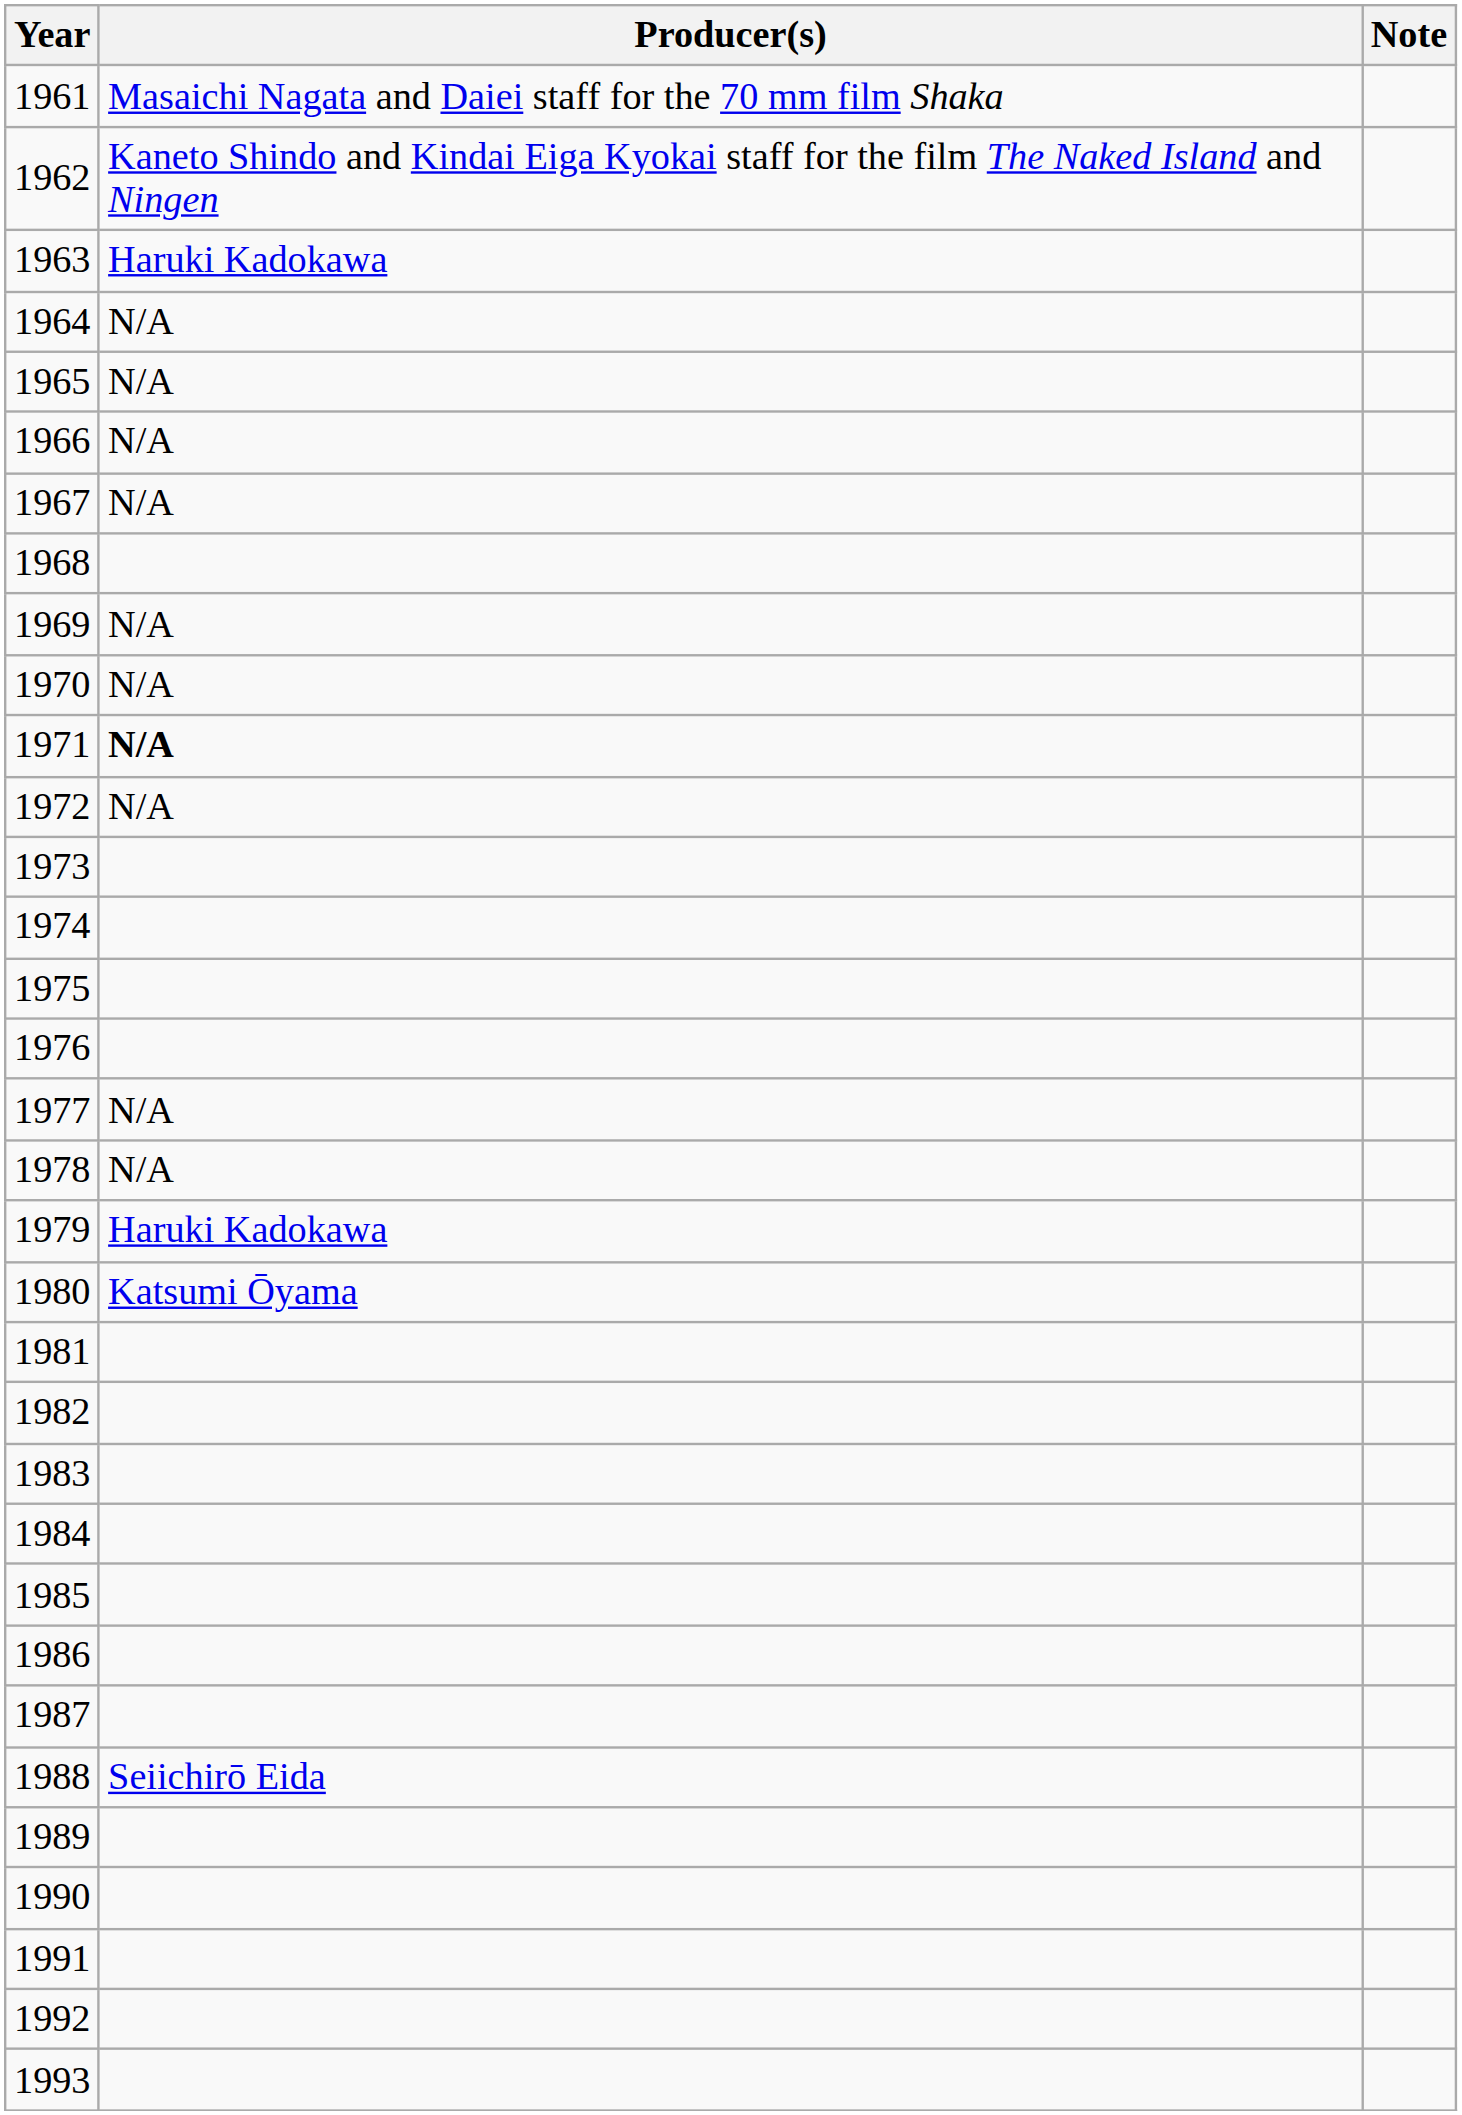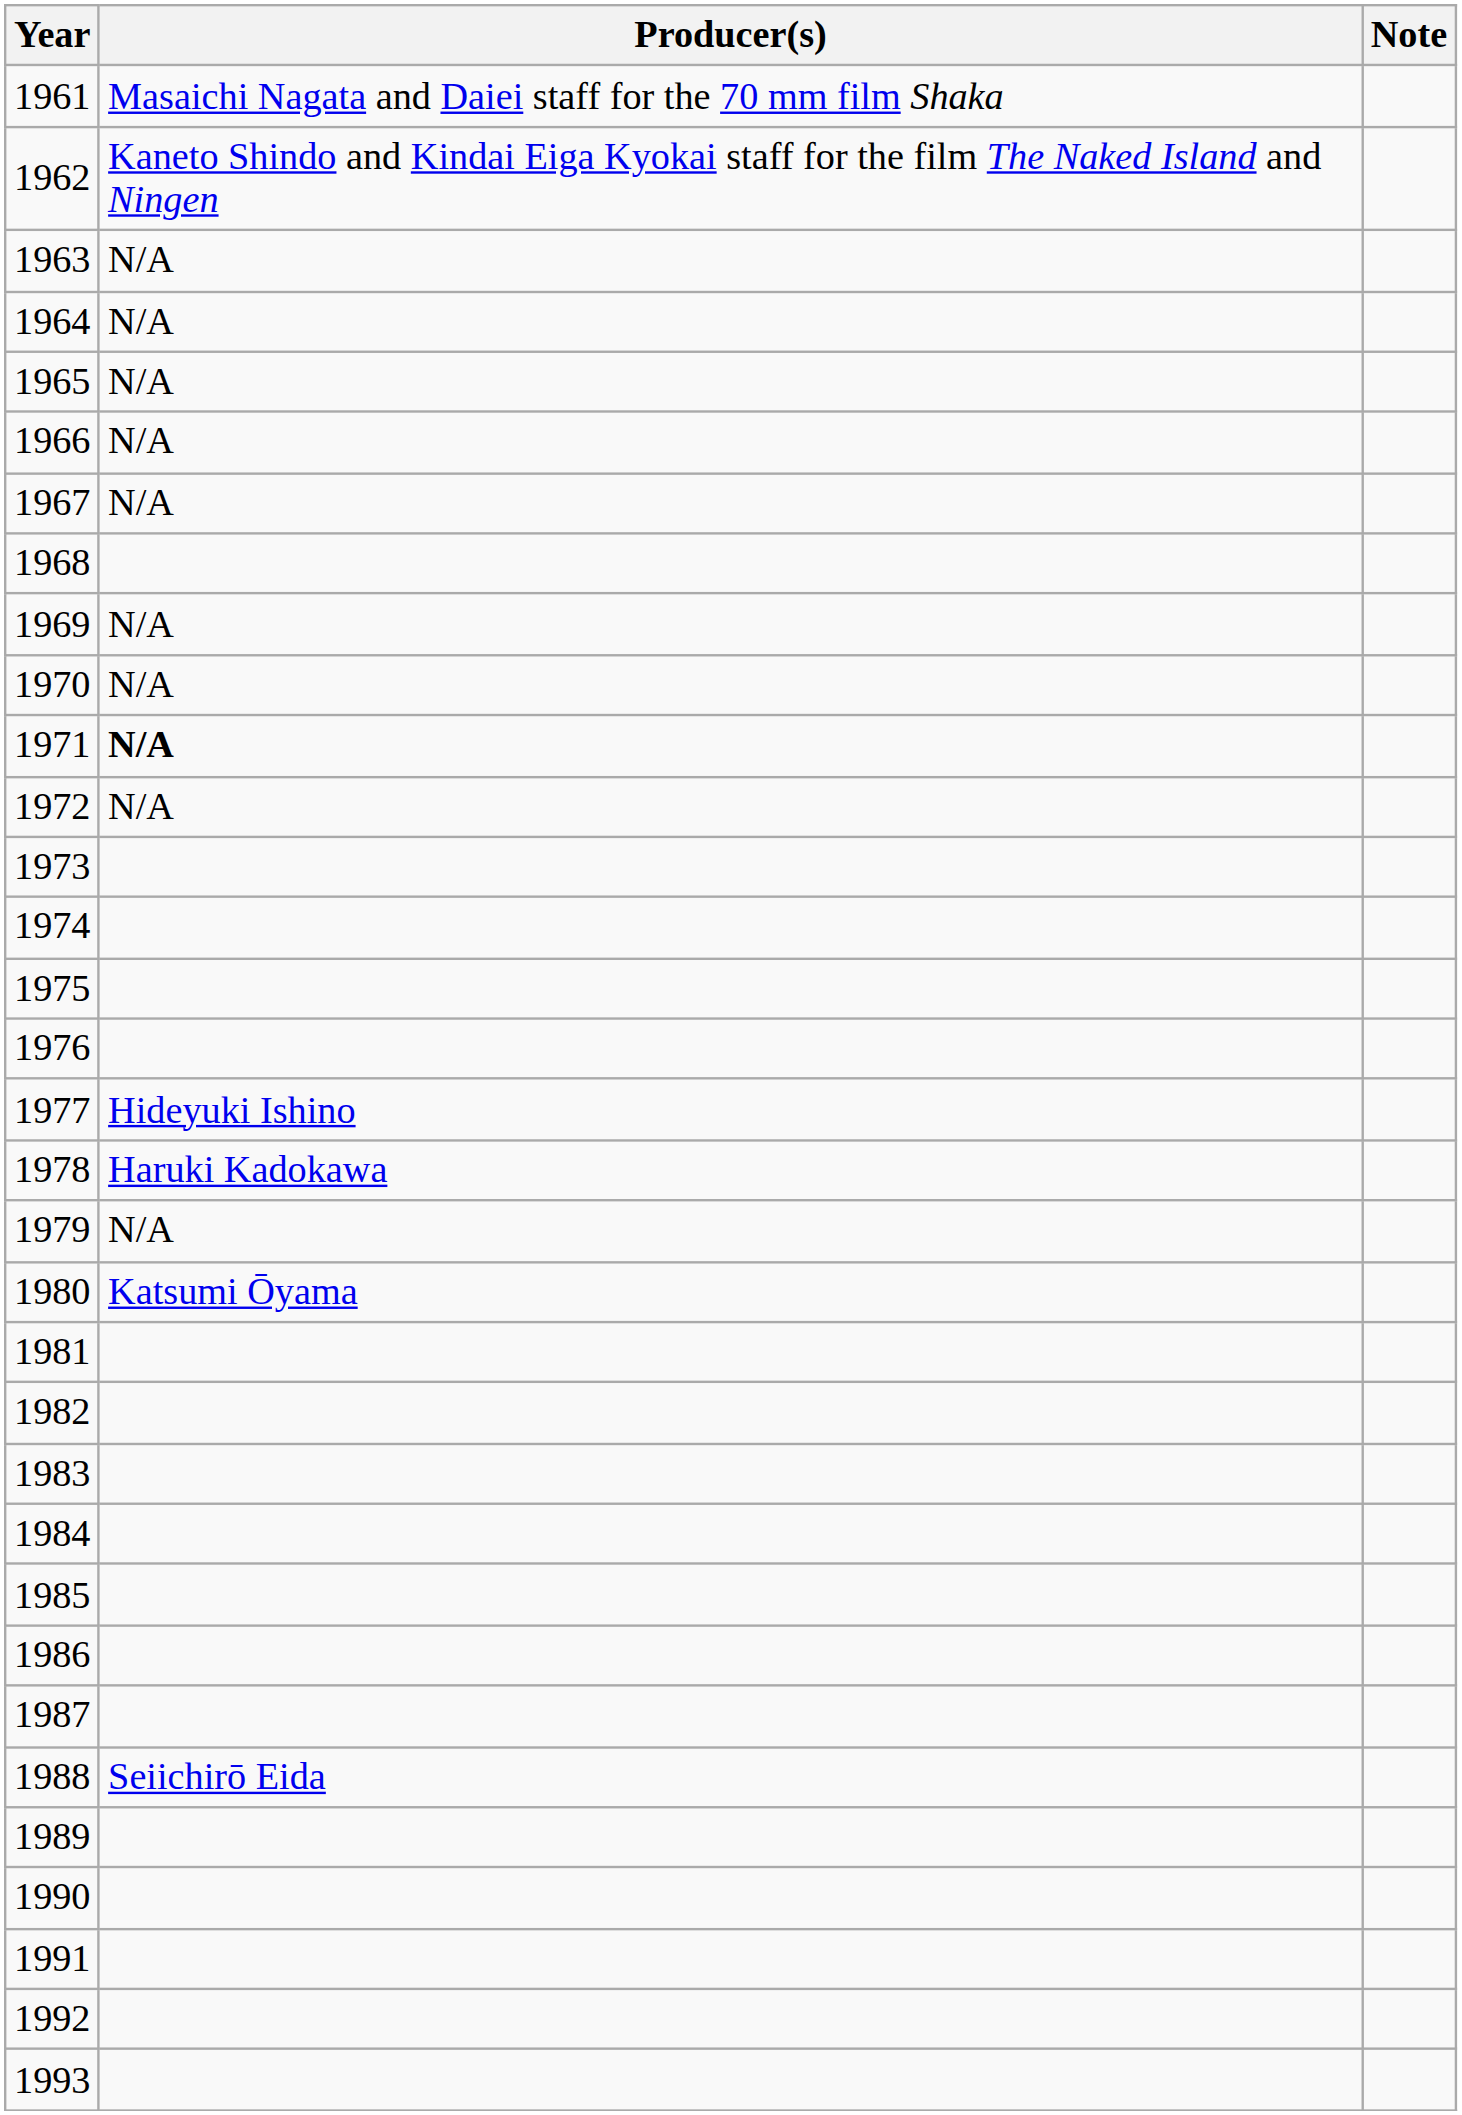 <table class="wikitable">
 <tr>
 <th>Year</th>
 <th>Producer(s)</th>
 <th>Note</th>
 </tr>
 <tr>
 <td>1961</td>
 <td><a href='#'>Masaichi Nagata</a> and <a href='#'>Daiei</a> staff for the <a href='#'>70 mm film</a> <em>Shaka</em></td>
 <td></td>
 </tr>
 <tr>
 <td>1962</td>
 <td><a href='#'>Kaneto Shindo</a> and <a href='#'>Kindai Eiga Kyokai</a> staff for the film <em><a href='#'>The Naked Island</a></em> and <em><a href='#'>Ningen</a></em></td>
 <td></td>
 </tr>
 <tr>
 <td>1963</td>
-<td><a href='#'>Haruki Kadokawa</a></td>
+<td>N/A</td>
 <td></td>
 </tr>
 <tr>
 <td>1964</td>
 <td>N/A</td>
 <td></td>
 </tr>
 <tr>
 <td>1965</td>
 <td>N/A</td>
 <td></td>
 </tr>
 <tr>
 <td>1966</td>
 <td>N/A</td>
 <td></td>
 </tr>
 <tr>
 <td>1967</td>
 <td>N/A</td>
 <td></td>
 </tr>
 <tr>
 <td>1968</td>
 <td></td>
 <td></td>
 </tr>
 <tr>
 <td>1969</td>
 <td>N/A</td>
 <td></td>
 </tr>
 <tr>
 <td>1970</td>
 <td>N/A</td>
 <td></td>
 </tr>
 <tr>
 <td>1971</td>
 <td><strong>N/A</strong></td>
 <td></td>
 </tr>
 <tr>
 <td>1972</td>
 <td>N/A</td>
 <td></td>
 </tr>
 <tr>
 <td>1973</td>
 <td></td>
 <td></td>
 </tr>
 <tr>
 <td>1974</td>
 <td></td>
 <td></td>
 </tr>
 <tr>
 <td>1975</td>
 <td></td>
 <td></td>
 </tr>
 <tr>
 <td>1976</td>
 <td></td>
 <td></td>
 </tr>
 <tr>
 <td>1977</td>
-<td>N/A</td>
+<td><a href='#'>Hideyuki Ishino</a></td>
 <td></td>
 </tr>
 <tr>
 <td>1978</td>
-<td>N/A</td>
+<td><a href='#'>Haruki Kadokawa</a></td>
 <td></td>
 </tr>
 <tr>
 <td>1979</td>
-<td><a href='#'>Haruki Kadokawa</a></td>
+<td>N/A</td>
 <td></td>
 </tr>
 <tr>
 <td>1980</td>
 <td><a href='#'>Katsumi Ōyama</a></td>
 <td></td>
 </tr>
 <tr>
 <td>1981</td>
 <td></td>
 <td></td>
 </tr>
 <tr>
 <td>1982</td>
 <td></td>
 <td></td>
 </tr>
 <tr>
 <td>1983</td>
 <td></td>
 <td></td>
 </tr>
 <tr>
 <td>1984</td>
 <td></td>
 <td></td>
 </tr>
 <tr>
 <td>1985</td>
 <td></td>
 <td></td>
 </tr>
 <tr>
 <td>1986</td>
 <td></td>
 <td></td>
 </tr>
 <tr>
 <td>1987</td>
 <td></td>
 <td></td>
 </tr>
 <tr>
 <td>1988</td>
 <td><a href='#'>Seiichirō Eida</a></td>
 <td></td>
 </tr>
 <tr>
 <td>1989</td>
 <td></td>
 <td></td>
 </tr>
 <tr>
 <td>1990</td>
 <td></td>
 <td></td>
 </tr>
 <tr>
 <td>1991</td>
 <td></td>
 <td></td>
 </tr>
 <tr>
 <td>1992</td>
 <td></td>
 <td></td>
 </tr>
 <tr>
 <td>1993</td>
 <td></td>
 <td></td>
 </tr>
 <tr>
 </tr>
 </table>
